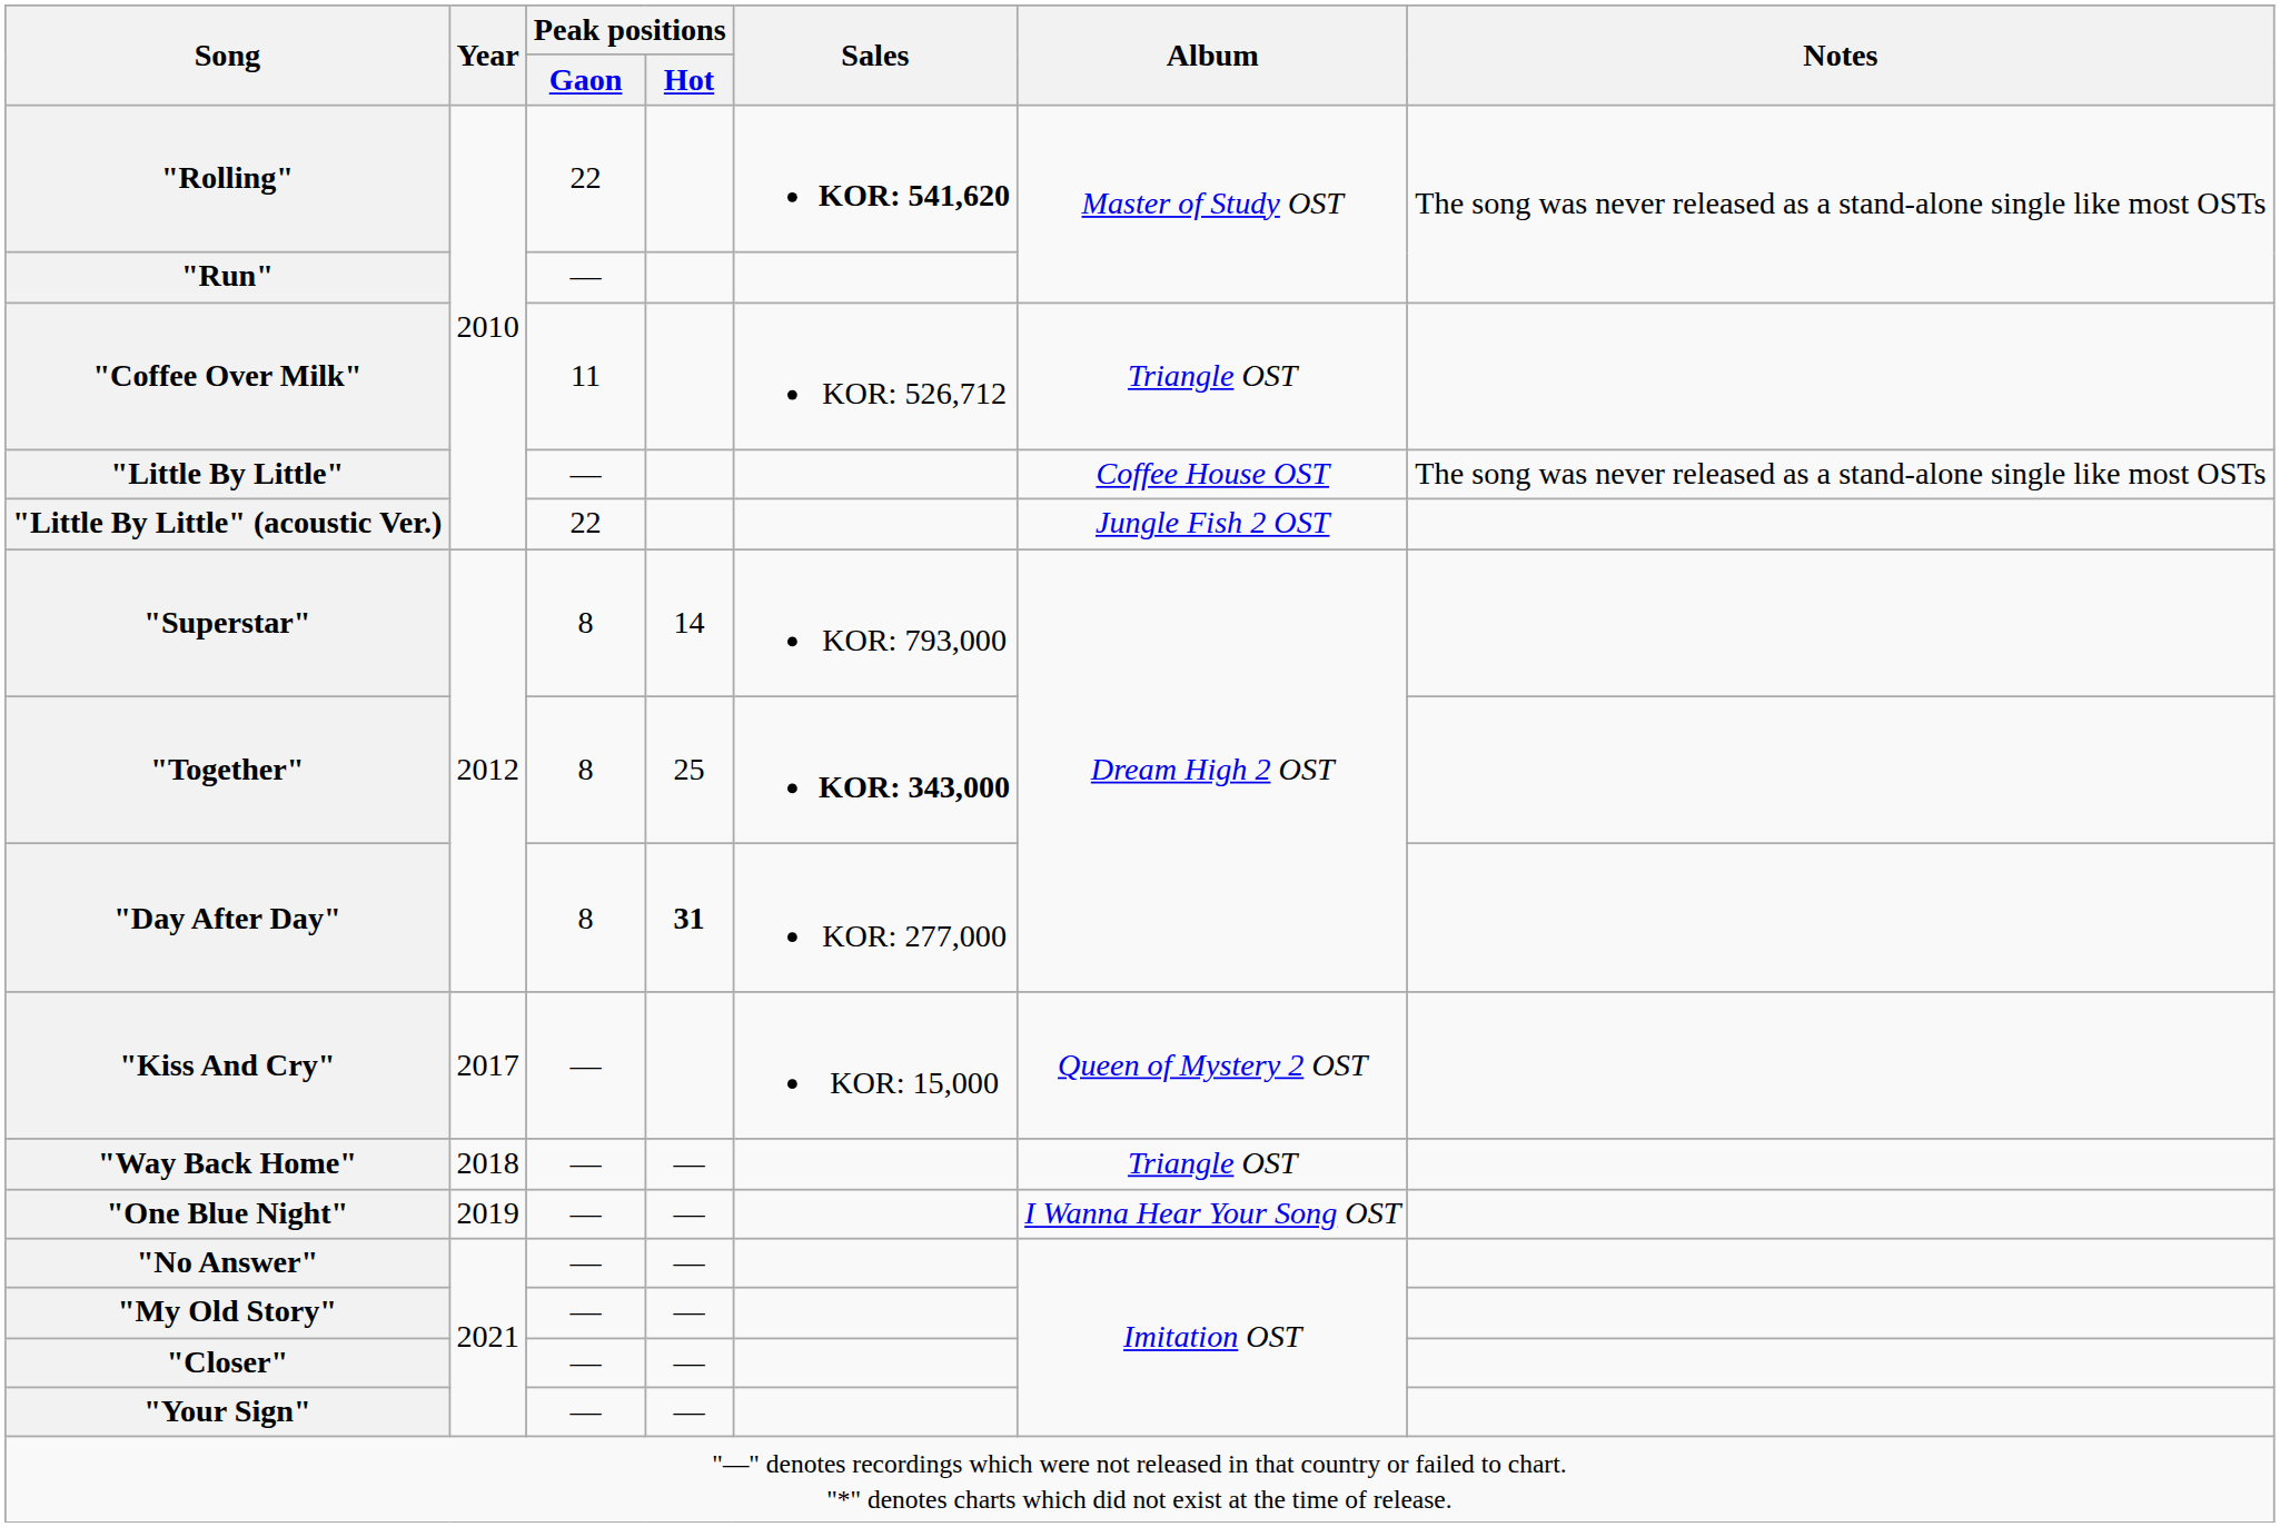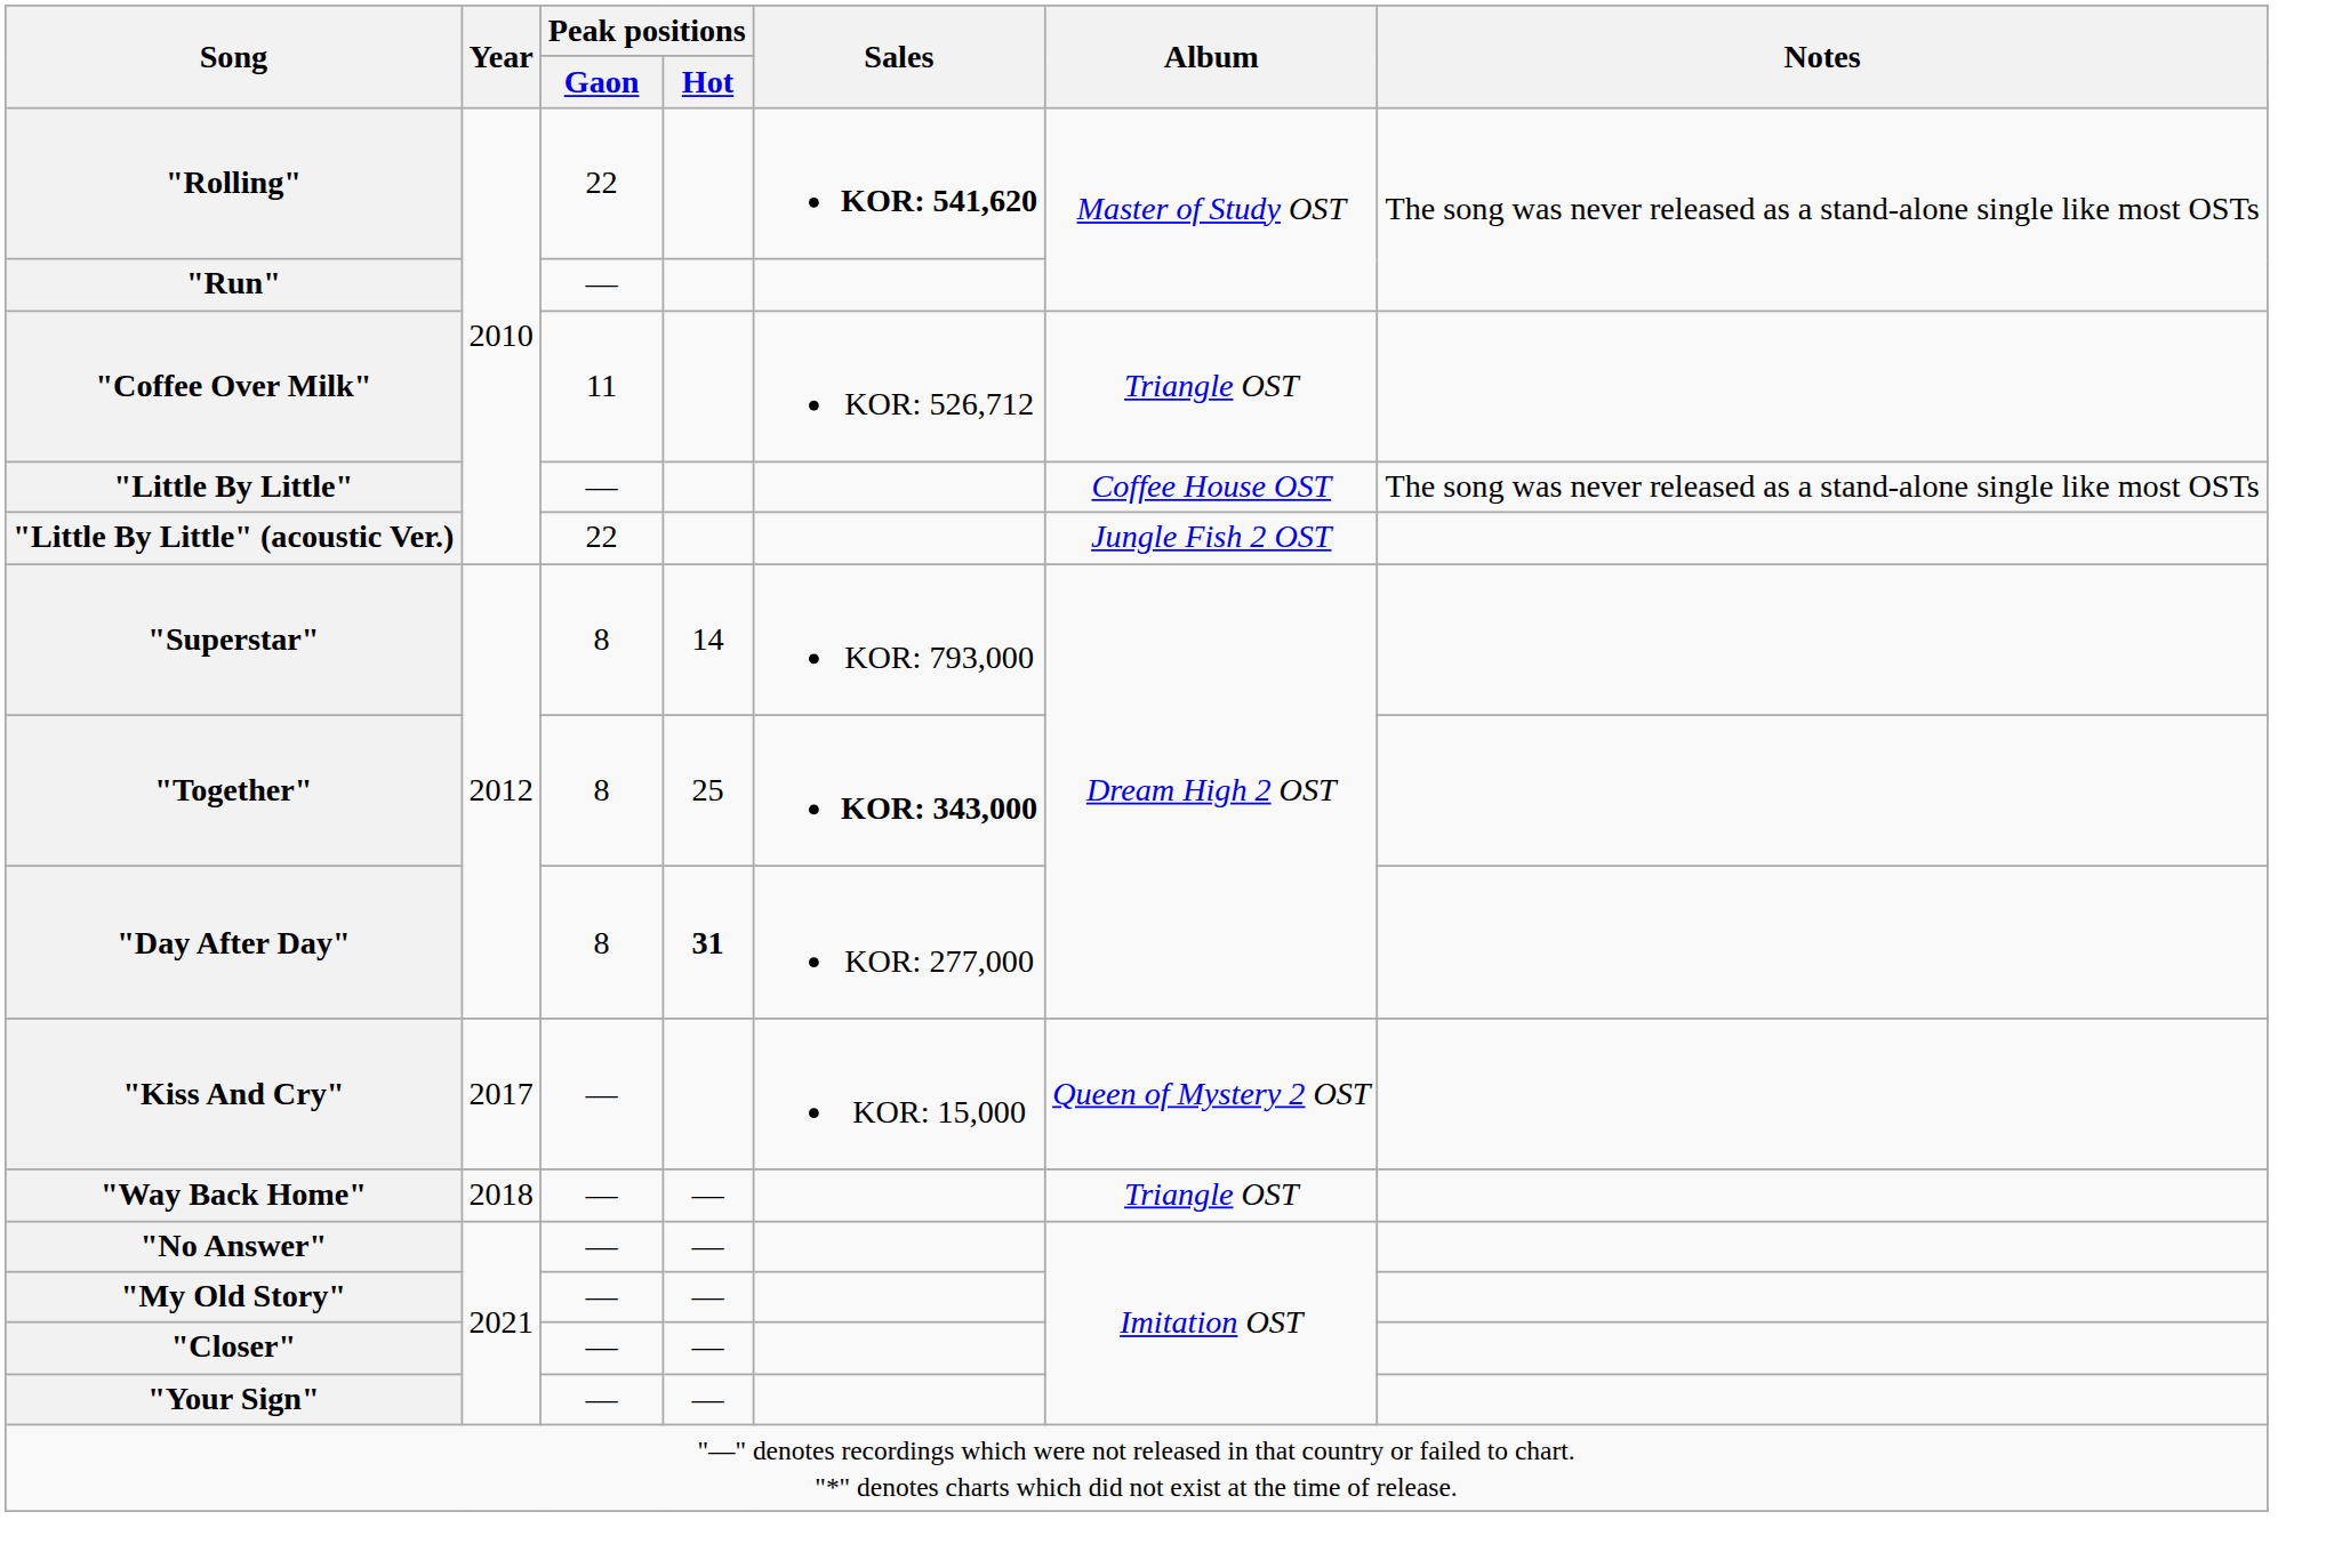 <table class="wikitable plainrowheaders" style="text-align:center;">
 <tr>
 <th rowspan="2">Song</th>
 <th rowspan="2">Year</th>
 <th colspan="2">Peak positions</th>
 <th rowspan="2">Sales</th>
 <th rowspan="2">Album</th>
 <th rowspan="2">Notes</th>
 </tr>
 <tr>
 <th><a href='#'>Gaon</a></th>
 <th><a href='#'>Hot</a></th>
 </tr>
 <tr>
 <th scope="row">"Rolling"</th>
 <td rowspan="5">2010</td>
 <td>22</td>
 <td></td>
 <td><strong><br><ul><li>KOR: 541,620</li></ul></strong></td>
 <td rowspan="2"><em><a href='#'>Master of Study</a> OST</em></td>
 <td rowspan="2">The song was never released as a stand-alone single like most OSTs</td>
 </tr>
 <tr>
 <th scope="row">"Run"</th>
 <td>—</td>
 <td></td>
 <td></td>
 </tr>
 <tr>
 <th scope="row">"Coffee Over Milk"</th>
 <td>11</td>
 <td></td>
 <td><br><ul><li>KOR: 526,712</li></ul></td>
 <td><em><a href='#'>Triangle</a> OST</em></td>
 <td></td>
 </tr>
 <tr>
 <th scope="row">"Little By Little"</th>
 <td>—</td>
 <td></td>
 <td></td>
 <td><em><a href='#'>Coffee House OST</a></em></td>
 <td>The song was never released as a stand-alone single like most OSTs</td>
 </tr>
 <tr>
 <th scope="row">"Little By Little" (acoustic Ver.)</th>
 <td>22</td>
 <td></td>
 <td></td>
 <td><em><a href='#'>Jungle Fish 2 OST</a></em></td>
 <td></td>
 </tr>
 <tr>
 <th scope="row">"Superstar"</th>
 <td rowspan="3">2012</td>
 <td>8</td>
 <td>14</td>
 <td><br><ul><li>KOR: 793,000</li></ul></td>
 <td rowspan="3"><em><a href='#'>Dream High 2</a> OST</em></td>
 <td></td>
 </tr>
 <tr>
 <th scope="row">"Together"</th>
 <td>8</td>
 <td>25</td>
 <td><strong><br><ul><li>KOR: 343,000</li></ul></strong></td>
 <td></td>
 </tr>
 <tr>
 <th scope="row">"Day After Day"</th>
 <td>8</td>
 <td><strong>31</strong></td>
 <td><br><ul><li>KOR: 277,000</li></ul></td>
 <td></td>
 </tr>
 <tr>
 <th scope="row">"Kiss And Cry"</th>
 <td>2017</td>
 <td>—</td>
 <td></td>
 <td><br><ul><li>KOR: 15,000</li></ul></td>
 <td><em><a href='#'>Queen of Mystery 2</a> OST</em></td>
 <td></td>
 </tr>
 <tr>
 <th scope="row">"Way Back Home"</th>
 <td>2018</td>
 <td>—</td>
 <td>—</td>
 <td></td>
 <td><em><a href='#'>Triangle</a> OST</em></td>
 <td></td>
 </tr>
 <tr>
-<th scope="row">"One Blue Night"</th>
-<td>2019</td>
-<td>—</td>
-<td>—</td>
-<td></td>
-<td><em><a href='#'>I Wanna Hear Your Song</a> OST</em></td>
-<td></td>
-</tr>
-<tr>
 <th scope="row">"No Answer"</th>
 <td rowspan="4">2021</td>
 <td>—</td>
 <td>—</td>
 <td></td>
 <td rowspan="4"><em><a href='#'>Imitation</a> OST</em></td>
 <td></td>
 </tr>
 <tr>
 <th scope="row">"My Old Story"</th>
 <td>—</td>
 <td>—</td>
 <td></td>
 <td></td>
 </tr>
 <tr>
 <th scope="row">"Closer"</th>
 <td>—</td>
 <td>—</td>
 <td></td>
 <td></td>
 </tr>
 <tr>
 <th scope="row">"Your Sign"</th>
 <td>—</td>
 <td>—</td>
 <td></td>
 <td></td>
 </tr>
 <tr>
 <td colspan="7"><small>"—" denotes recordings which were not released in that country or failed to chart.<br>"*" denotes charts which did not exist at the time of release.</small></td>
 </tr>
 </table>
